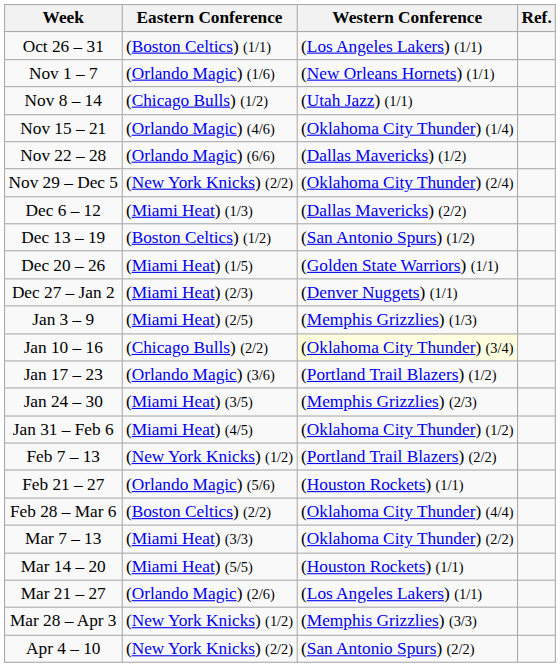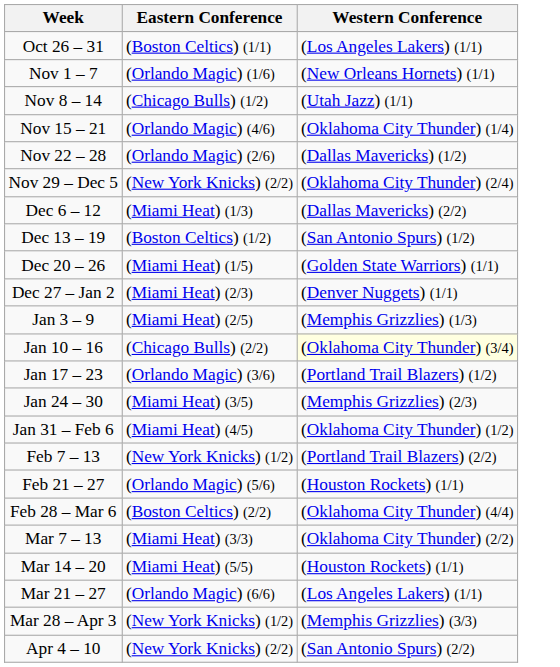 <table class="wikitable sortable" style="text-align:left">
 <tr>
 <th>Week</th>
 <th>Eastern Conference</th>
 <th>Western Conference</th>
-<th class=unsortable>Ref.</th>
 </tr>
 <tr>
 <td align=center>Oct 26 – 31</td>
 <td> (<a href='#'>Boston Celtics</a>) <small>(1/1)</small></td>
 <td> (<a href='#'>Los Angeles Lakers</a>) <small>(1/1)</small></td>
-<td align=center></td>
 </tr>
 <tr>
 <td align=center>Nov 1 – 7</td>
 <td> (<a href='#'>Orlando Magic</a>) <small>(1/6)</small></td>
 <td> (<a href='#'>New Orleans Hornets</a>) <small>(1/1)</small></td>
-<td align=center></td>
 </tr>
 <tr>
 <td align=center>Nov 8 – 14</td>
 <td> (<a href='#'>Chicago Bulls</a>) <small>(1/2)</small></td>
 <td> (<a href='#'>Utah Jazz</a>) <small>(1/1)</small></td>
-<td align=center></td>
 </tr>
 <tr>
 <td align=center>Nov 15 – 21</td>
 <td> (<a href='#'>Orlando Magic</a>) <small>(4/6)</small></td>
 <td> (<a href='#'>Oklahoma City Thunder</a>) <small>(1/4)</small></td>
-<td align=center></td>
 </tr>
 <tr>
 <td align=center>Nov 22 – 28</td>
-<td> (<a href='#'>Orlando Magic</a>) <small>(6/6)</small></td>
+<td> (<a href='#'>Orlando Magic</a>) <small>(2/6)</small></td>
 <td> (<a href='#'>Dallas Mavericks</a>) <small>(1/2)</small></td>
-<td align=center></td>
 </tr>
 <tr>
 <td align=center>Nov 29 – Dec 5</td>
 <td> (<a href='#'>New York Knicks</a>) <small>(2/2)</small></td>
 <td> (<a href='#'>Oklahoma City Thunder</a>) <small>(2/4)</small></td>
-<td align=center></td>
 </tr>
 <tr>
 <td align=center>Dec 6 – 12</td>
 <td> (<a href='#'>Miami Heat</a>) <small>(1/3)</small></td>
 <td> (<a href='#'>Dallas Mavericks</a>) <small>(2/2)</small></td>
-<td align=center></td>
 </tr>
 <tr>
 <td align=center>Dec 13 – 19</td>
 <td> (<a href='#'>Boston Celtics</a>) <small>(1/2)</small></td>
 <td> (<a href='#'>San Antonio Spurs</a>) <small>(1/2)</small></td>
-<td align=center></td>
 </tr>
 <tr>
 <td align=center>Dec 20 – 26</td>
 <td> (<a href='#'>Miami Heat</a>) <small>(1/5)</small></td>
 <td> (<a href='#'>Golden State Warriors</a>) <small>(1/1)</small></td>
-<td align=center></td>
 </tr>
 <tr>
 <td align=center>Dec 27 – Jan 2</td>
 <td> (<a href='#'>Miami Heat</a>) <small>(2/3)</small></td>
 <td> (<a href='#'>Denver Nuggets</a>) <small>(1/1)</small></td>
-<td align=center></td>
 </tr>
 <tr>
 <td align=center>Jan 3 – 9</td>
 <td> (<a href='#'>Miami Heat</a>) <small>(2/5)</small></td>
 <td> (<a href='#'>Memphis Grizzlies</a>) <small>(1/3)</small></td>
-<td align=center></td>
 </tr>
 <tr>
 <td align=center>Jan 10 – 16</td>
 <td> (<a href='#'>Chicago Bulls</a>) <small>(2/2)</small></td>
 <td style="background: lightyellow;"> (<a href='#'>Oklahoma City Thunder</a>) <small>(3/4)</small></td>
-<td align=center></td>
 </tr>
 <tr>
 <td align=center>Jan 17 – 23</td>
 <td> (<a href='#'>Orlando Magic</a>) <small>(3/6)</small></td>
 <td> (<a href='#'>Portland Trail Blazers</a>) <small>(1/2)</small></td>
-<td align=center></td>
 </tr>
 <tr>
 <td align=center>Jan 24 – 30</td>
 <td> (<a href='#'>Miami Heat</a>) <small>(3/5)</small></td>
 <td> (<a href='#'>Memphis Grizzlies</a>) <small>(2/3)</small></td>
-<td align=center></td>
 </tr>
 <tr>
 <td align=center>Jan 31 – Feb 6</td>
 <td> (<a href='#'>Miami Heat</a>) <small>(4/5)</small></td>
 <td> (<a href='#'>Oklahoma City Thunder</a>) <small>(1/2)</small></td>
-<td align=center></td>
 </tr>
 <tr>
 <td align=center>Feb 7 – 13</td>
 <td> (<a href='#'>New York Knicks</a>) <small>(1/2)</small></td>
 <td> (<a href='#'>Portland Trail Blazers</a>) <small>(2/2)</small></td>
-<td align=center></td>
 </tr>
 <tr>
 <td align=center>Feb 21 – 27</td>
 <td> (<a href='#'>Orlando Magic</a>) <small>(5/6)</small></td>
 <td> (<a href='#'>Houston Rockets</a>) <small>(1/1)</small></td>
-<td align=center></td>
 </tr>
 <tr>
 <td align=center>Feb 28 – Mar 6</td>
 <td> (<a href='#'>Boston Celtics</a>) <small>(2/2)</small></td>
 <td> (<a href='#'>Oklahoma City Thunder</a>) <small>(4/4)</small></td>
-<td align=center></td>
 </tr>
 <tr>
 <td align=center>Mar 7 – 13</td>
 <td> (<a href='#'>Miami Heat</a>) <small>(3/3)</small></td>
 <td> (<a href='#'>Oklahoma City Thunder</a>) <small>(2/2)</small></td>
-<td align=center></td>
 </tr>
 <tr>
 <td align=center>Mar 14 – 20</td>
 <td> (<a href='#'>Miami Heat</a>) <small>(5/5)</small></td>
 <td> (<a href='#'>Houston Rockets</a>) <small>(1/1)</small></td>
-<td align=center></td>
 </tr>
 <tr>
 <td align=center>Mar 21 – 27</td>
-<td> (<a href='#'>Orlando Magic</a>) <small>(2/6)</small></td>
+<td> (<a href='#'>Orlando Magic</a>) <small>(6/6)</small></td>
 <td> (<a href='#'>Los Angeles Lakers</a>) <small>(1/1)</small></td>
-<td align=center></td>
 </tr>
 <tr>
 <td align=center>Mar 28 – Apr 3</td>
 <td> (<a href='#'>New York Knicks</a>) <small>(1/2)</small></td>
 <td> (<a href='#'>Memphis Grizzlies</a>) <small>(3/3)</small></td>
-<td align=center></td>
 </tr>
 <tr>
 <td align=center>Apr 4 – 10</td>
 <td> (<a href='#'>New York Knicks</a>) <small>(2/2)</small></td>
 <td> (<a href='#'>San Antonio Spurs</a>) <small>(2/2)</small></td>
-<td align=center></td>
 </tr>
 </table>
